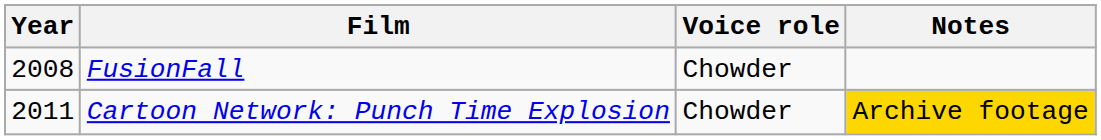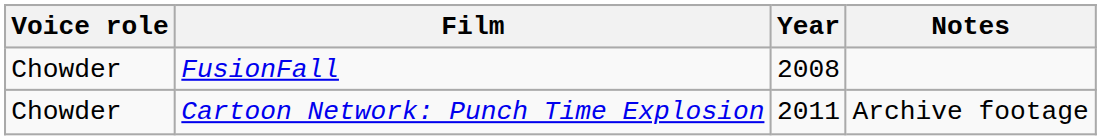 <table class="wikitable">
 <tr>
+<th>Voice role</th>
+<th>Film</th>
 <th>Year</th>
-<th>Film</th>
-<th>Voice role</th>
 <th>Notes</th>
 </tr>
 <tr>
+<td>Chowder</td>
+<td><em><a href='#'>FusionFall</a></em></td>
 <td>2008</td>
-<td><em><a href='#'>FusionFall</a></em></td>
-<td>Chowder</td>
 <td></td>
 </tr>
 <tr>
+<td>Chowder</td>
+<td><em><a href='#'>Cartoon Network: Punch Time Explosion</a></em></td>
 <td>2011</td>
-<td><em><a href='#'>Cartoon Network: Punch Time Explosion</a></em></td>
-<td>Chowder</td>
-<td style="background: gold;">Archive footage</td>
+<td>Archive footage</td>
 </tr>
 </table>
